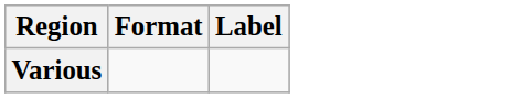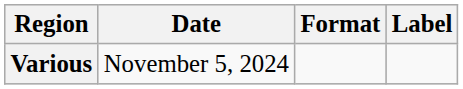 <table class="wikitable plainrowheaders">
 <tr>
 <th scope="col">Region</th>
+<th scope="col">Date</th>
 <th scope="col">Format</th>
 <th scope="col">Label</th>
 </tr>
 <tr>
 <th scope="row">Various</th>
+<td>November 5, 2024</td>
 <td></td>
 <td></td>
 </tr>
 </table>
